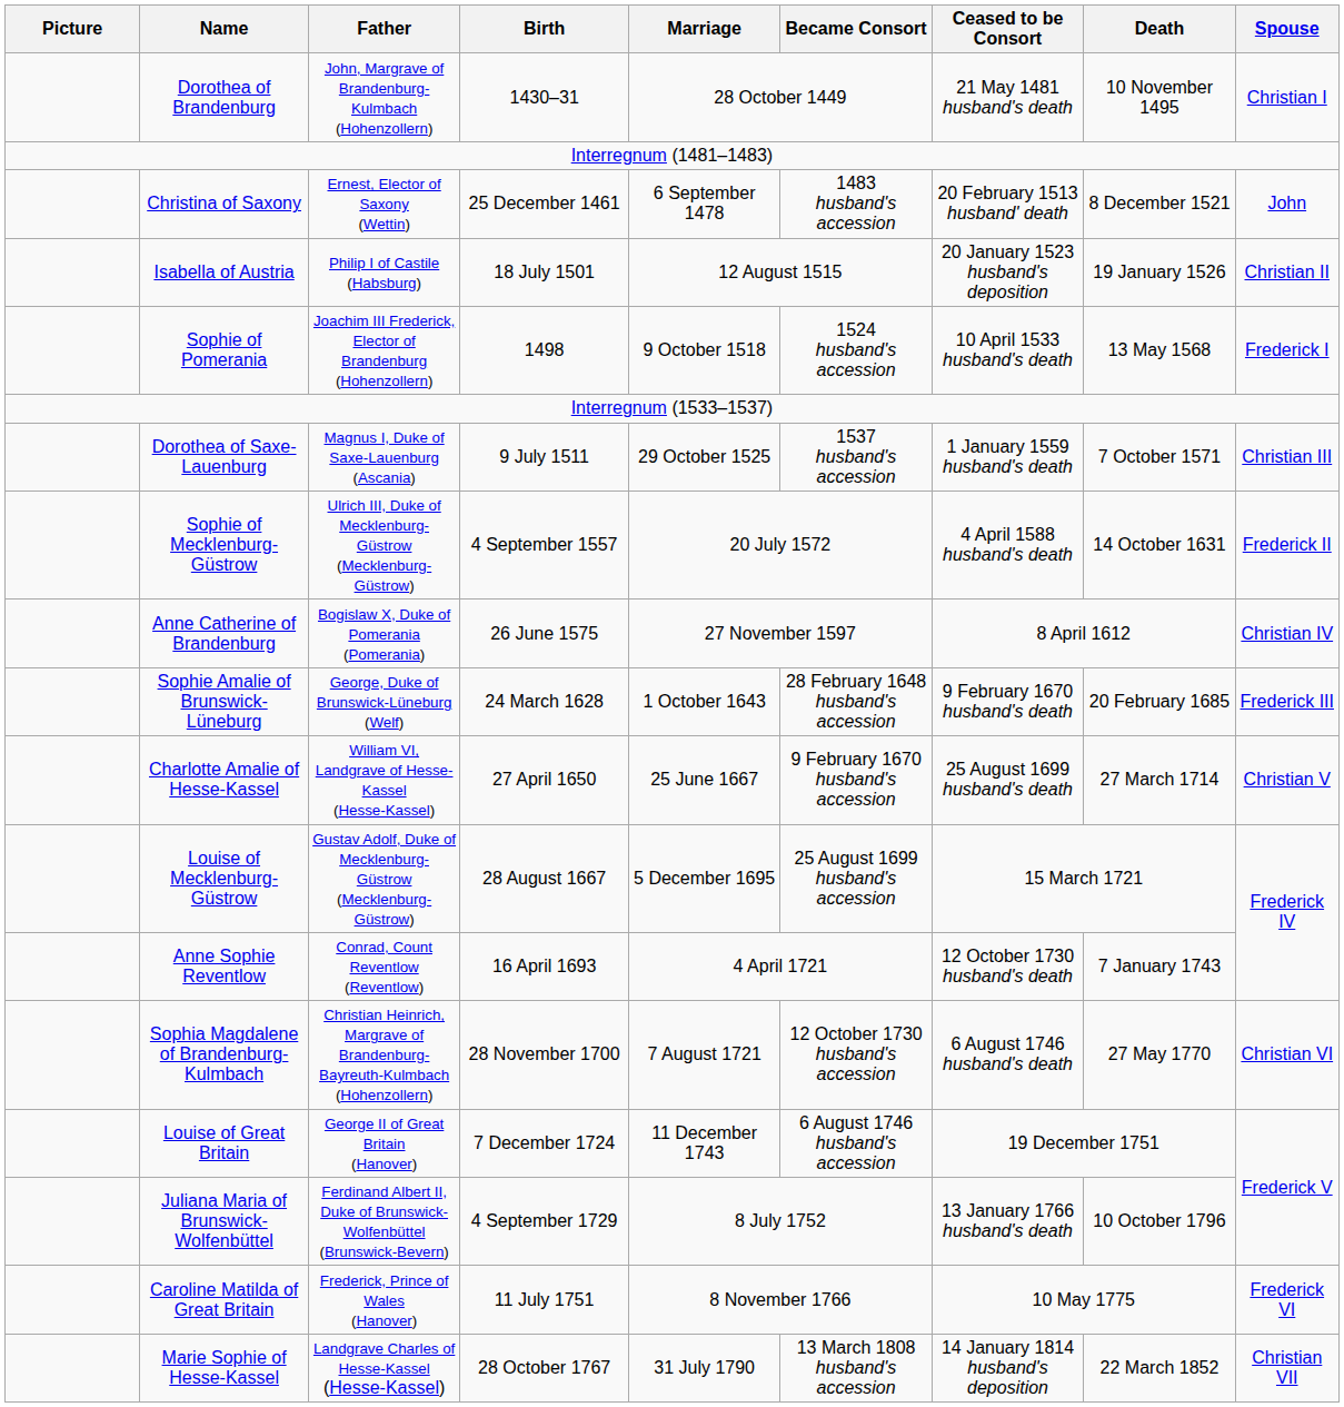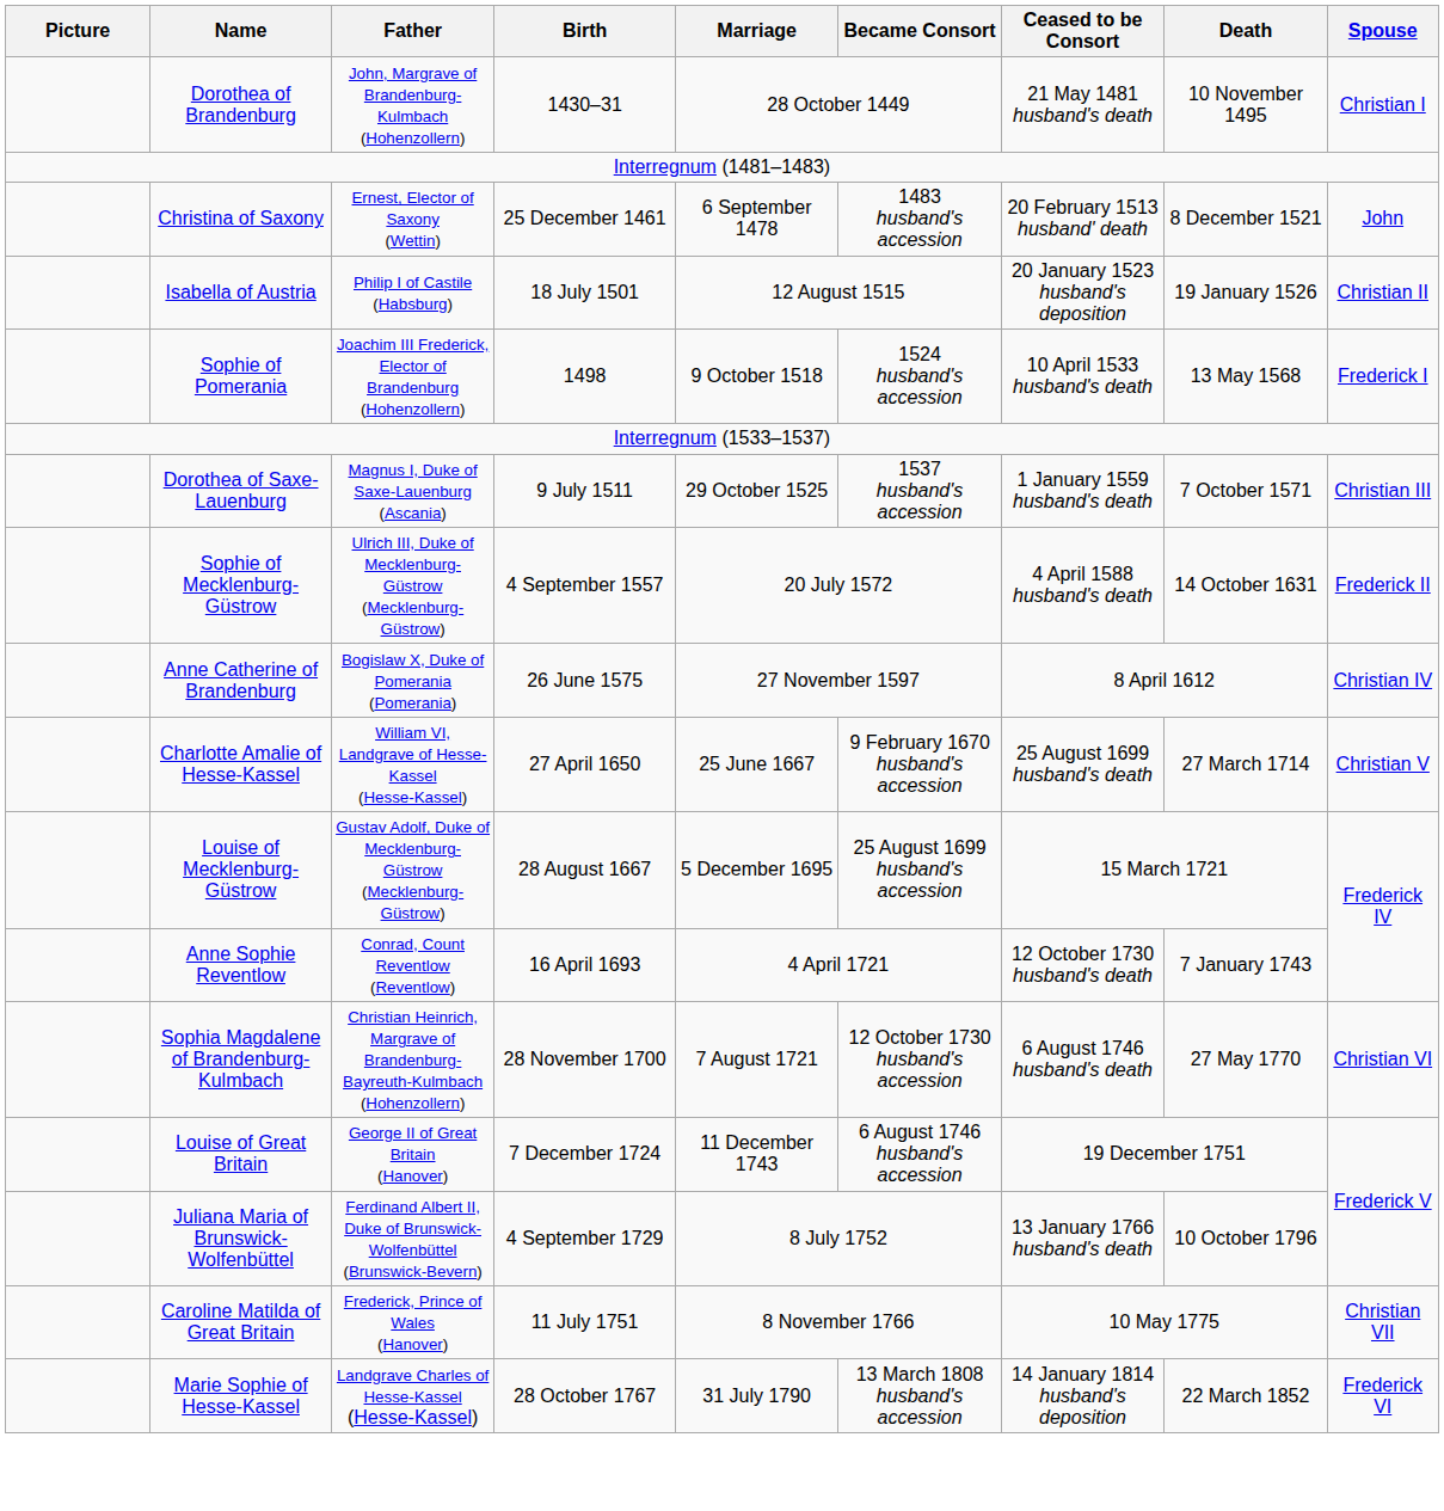 <table width=95% class="wikitable">
 <tr>
 <th width = "8%">Picture</th>
 <th width = "10%">Name</th>
 <th width = "9%">Father</th>
 <th width = "10%">Birth</th>
 <th width = "9%">Marriage</th>
 <th width = "9%">Became Consort</th>
 <th width = "9%">Ceased to be Consort</th>
 <th width = "9%">Death</th>
 <th width = "6%"><a href='#'>Spouse</a></th>
 </tr>
 <tr>
 <td align="center"></td>
 <td align="center"><a href='#'>Dorothea of Brandenburg</a><br></td>
 <td align="center"><small><a href='#'>John, Margrave of Brandenburg-Kulmbach</a><br>(<a href='#'>Hohenzollern</a>)</small></td>
 <td align="center">1430–31</td>
 <td align="center" colspan="2">28 October 1449</td>
 <td align="center">21 May 1481<br><em>husband's death</em></td>
 <td align="center">10 November 1495</td>
 <td align="center"><a href='#'>Christian I</a></td>
 </tr>
 <tr>
 <td align="center" colspan="9"><a href='#'>Interregnum</a> (1481–1483)</td>
 </tr>
 <tr>
 <td align="center"></td>
 <td align="center"><a href='#'>Christina of Saxony</a><br></td>
 <td align="center"><small><a href='#'>Ernest, Elector of Saxony</a><br>(<a href='#'>Wettin</a>)</small></td>
 <td align="center">25 December 1461</td>
 <td align="center">6 September 1478</td>
 <td align="center">1483<br><em>husband's accession</em></td>
 <td align="center">20 February 1513 <br><em>husband' death</em></td>
 <td align="center">8 December 1521</td>
 <td align="center"><a href='#'>John</a></td>
 </tr>
 <tr>
 <td align="center"></td>
 <td align="center"><a href='#'>Isabella of Austria</a><br></td>
 <td align="center"><small><a href='#'>Philip I of Castile</a><br>(<a href='#'>Habsburg</a>)</small></td>
 <td align="center">18 July 1501</td>
 <td align="center" colspan="2">12 August 1515</td>
 <td align="center">20 January 1523<br><em>husband's deposition</em></td>
 <td align="center">19 January 1526</td>
 <td align="center"><a href='#'>Christian II</a></td>
 </tr>
 <tr>
 <td align="center"></td>
 <td align="center"><a href='#'>Sophie of Pomerania</a><br></td>
 <td align="center"><small><a href='#'>Joachim III Frederick, Elector of Brandenburg</a><br>(<a href='#'>Hohenzollern</a>)</small></td>
 <td align="center">1498</td>
 <td align="center">9 October 1518</td>
 <td align="center">1524<br><em>husband's accession</em></td>
 <td align="center">10 April 1533<br><em>husband's death</em></td>
 <td align="center">13 May 1568</td>
 <td align="center"><a href='#'>Frederick I</a></td>
 </tr>
 <tr>
 <td align="center" colspan="9"><a href='#'>Interregnum</a> (1533–1537)</td>
 </tr>
 <tr>
 <td align="center"></td>
 <td align="center"><a href='#'>Dorothea of Saxe-Lauenburg</a><br></td>
 <td align="center"><small><a href='#'>Magnus I, Duke of Saxe-Lauenburg</a><br>(<a href='#'>Ascania</a>)</small></td>
 <td align="center">9 July 1511</td>
 <td align="center">29 October 1525</td>
 <td align="center">1537<br><em>husband's accession</em></td>
 <td align="center">1 January 1559 <br><em>husband's death</em></td>
 <td align="center">7 October 1571</td>
 <td align="center"><a href='#'>Christian III</a></td>
 </tr>
 <tr>
 <td align="center"></td>
 <td align="center"><a href='#'>Sophie of Mecklenburg-Güstrow</a><br></td>
 <td align="center"><small><a href='#'>Ulrich III, Duke of Mecklenburg-Güstrow</a><br>(<a href='#'>Mecklenburg-Güstrow</a>)</small></td>
 <td align="center">4 September 1557</td>
 <td align="center" colspan="2">20 July 1572</td>
 <td align="center">4 April 1588<br><em>husband's death</em></td>
 <td align="center">14 October 1631</td>
 <td align="center"><a href='#'>Frederick II</a></td>
 </tr>
 <tr>
 <td align="center"></td>
 <td align="center"><a href='#'>Anne Catherine of Brandenburg</a><br></td>
 <td align="center"><small><a href='#'>Bogislaw X, Duke of Pomerania</a><br>(<a href='#'>Pomerania</a>)</small></td>
 <td align="center">26 June 1575</td>
 <td align="center" colspan="2">27 November 1597</td>
 <td align="center" colspan="2">8 April 1612</td>
 <td align="center"><a href='#'>Christian IV</a></td>
 </tr>
 <tr>
 <td align="center"></td>
-<td align="center"><a href='#'>Sophie Amalie of Brunswick-Lüneburg</a><br></td>
-<td align="center"><small><a href='#'>George, Duke of Brunswick-Lüneburg</a><br>(<a href='#'>Welf</a>)</small></td>
-<td align="center">24 March 1628</td>
-<td align="center">1 October 1643</td>
-<td align="center">28 February 1648<br><em>husband's accession</em></td>
-<td align="center">9 February 1670<br><em>husband's death</em></td>
-<td align="center">20 February 1685</td>
-<td align="center"><a href='#'>Frederick III</a></td>
-</tr>
-<tr>
-<td align="center"></td>
 <td align="center"><a href='#'>Charlotte Amalie of Hesse-Kassel</a><br></td>
 <td align="center"><small><a href='#'>William VI, Landgrave of Hesse-Kassel</a><br>(<a href='#'>Hesse-Kassel</a>)</small></td>
 <td align="center">27 April 1650</td>
 <td align="center">25 June 1667</td>
 <td align="center">9 February 1670<br><em>husband's accession</em></td>
 <td align="center">25 August 1699<br><em>husband's death</em></td>
 <td align="center">27 March 1714</td>
 <td align="center"><a href='#'>Christian V</a></td>
 </tr>
 <tr>
 <td align="center"></td>
 <td align="center"><a href='#'>Louise of Mecklenburg-Güstrow</a><br></td>
 <td align="center"><small><a href='#'>Gustav Adolf, Duke of Mecklenburg-Güstrow</a><br>(<a href='#'>Mecklenburg-Güstrow</a>)</small></td>
 <td align="center">28 August 1667</td>
 <td align="center">5 December 1695</td>
 <td align="center">25 August 1699<br><em>husband's accession</em></td>
 <td align="center" colspan="2">15 March 1721</td>
 <td align="center" rowspan="2"><a href='#'>Frederick IV</a></td>
 </tr>
 <tr>
 <td align="center"></td>
 <td align="center"><a href='#'>Anne Sophie Reventlow</a><br></td>
 <td align="center"><small><a href='#'>Conrad, Count Reventlow</a><br>(<a href='#'>Reventlow</a>)</small></td>
 <td align="center">16 April 1693</td>
 <td align="center" colspan="2">4 April 1721</td>
 <td align="center">12 October 1730<br><em>husband's death</em></td>
 <td align="center">7 January 1743</td>
 </tr>
 <tr>
 <td align="center"></td>
 <td align="center"><a href='#'>Sophia Magdalene of Brandenburg-Kulmbach</a><br></td>
 <td align="center"><small><a href='#'>Christian Heinrich, Margrave of Brandenburg-Bayreuth-Kulmbach</a><br>(<a href='#'>Hohenzollern</a>)</small></td>
 <td align="center">28 November 1700</td>
 <td align="center">7 August 1721</td>
 <td align="center">12 October 1730<br><em>husband's accession</em></td>
 <td align="center">6 August 1746<br><em>husband's death</em></td>
 <td align="center">27 May 1770</td>
 <td align="center"><a href='#'>Christian VI</a></td>
 </tr>
 <tr>
 <td align="center"></td>
 <td align="center"><a href='#'>Louise of Great Britain</a><br></td>
 <td align="center"><small><a href='#'>George II of Great Britain</a><br>(<a href='#'>Hanover</a>)</small></td>
 <td align="center">7 December 1724</td>
 <td align="center">11 December 1743</td>
 <td align="center">6 August 1746<br><em>husband's accession</em></td>
 <td align="center" colspan="2">19 December 1751</td>
 <td align="center" rowspan="2"><a href='#'>Frederick V</a></td>
 </tr>
 <tr>
 <td align="center"></td>
 <td align="center"><a href='#'>Juliana Maria of Brunswick-Wolfenbüttel</a><br></td>
 <td align="center"><small><a href='#'>Ferdinand Albert II, Duke of Brunswick-Wolfenbüttel</a><br>(<a href='#'>Brunswick-Bevern</a>)</small></td>
 <td align="center">4 September 1729</td>
 <td align="center" colspan="2">8 July 1752</td>
 <td align="center">13 January 1766<br><em>husband's death</em></td>
 <td align="center">10 October 1796</td>
 </tr>
 <tr>
 <td align="center"></td>
 <td align="center"><a href='#'>Caroline Matilda of Great Britain</a><br></td>
 <td align="center"><small><a href='#'>Frederick, Prince of Wales</a><br>(<a href='#'>Hanover</a>)</small></td>
 <td align="center">11 July 1751</td>
 <td align="center" colspan="2">8 November 1766</td>
 <td align="center" colspan="2">10 May 1775</td>
-<td align="center"><a href='#'>Frederick VI</a></td>
+<td align="center"><a href='#'>Christian VII</a></td>
 </tr>
 <tr>
 <td align="center"></td>
 <td align="center"><a href='#'>Marie Sophie of Hesse-Kassel</a> <br></td>
 <td align="center"><small><a href='#'>Landgrave Charles of Hesse-Kassel</a></small><br>(<a href='#'>Hesse-Kassel</a>)</td>
 <td align="center">28 October 1767</td>
 <td align="center">31 July 1790</td>
 <td align="center">13 March 1808<br><em>husband's accession</em></td>
 <td align="center">14 January 1814<br><em>husband's deposition</em></td>
 <td align="center">22 March 1852</td>
-<td align="center"><a href='#'>Christian VII</a></td>
+<td align="center"><a href='#'>Frederick VI</a></td>
 </tr>
 <tr>
 </tr>
 </table>
